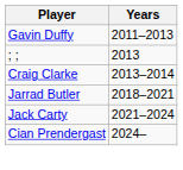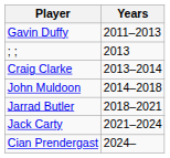 <table class="wikitable" text-align:center">
 <tr>
 <th>Player</th>
 <th>Years</th>
 </tr>
 <tr>
 <td> <a href='#'>Gavin Duffy</a></td>
 <td>2011–2013</td>
 </tr>
 <tr>
 <td>; ; </td>
 <td>2013</td>
 </tr>
 <tr>
 <td> <a href='#'>Craig Clarke</a></td>
 <td>2013–2014</td>
 </tr>
 <tr>
+<td> <a href='#'>John Muldoon</a></td>
+<td>2014–2018</td>
+</tr>
+<tr>
 <td> <a href='#'>Jarrad Butler</a></td>
 <td>2018–2021</td>
 </tr>
 <tr>
 <td> <a href='#'>Jack Carty</a></td>
 <td>2021–2024</td>
 </tr>
 <tr>
 <td> <a href='#'>Cian Prendergast</a></td>
 <td>2024–</td>
 </tr>
 </table>
